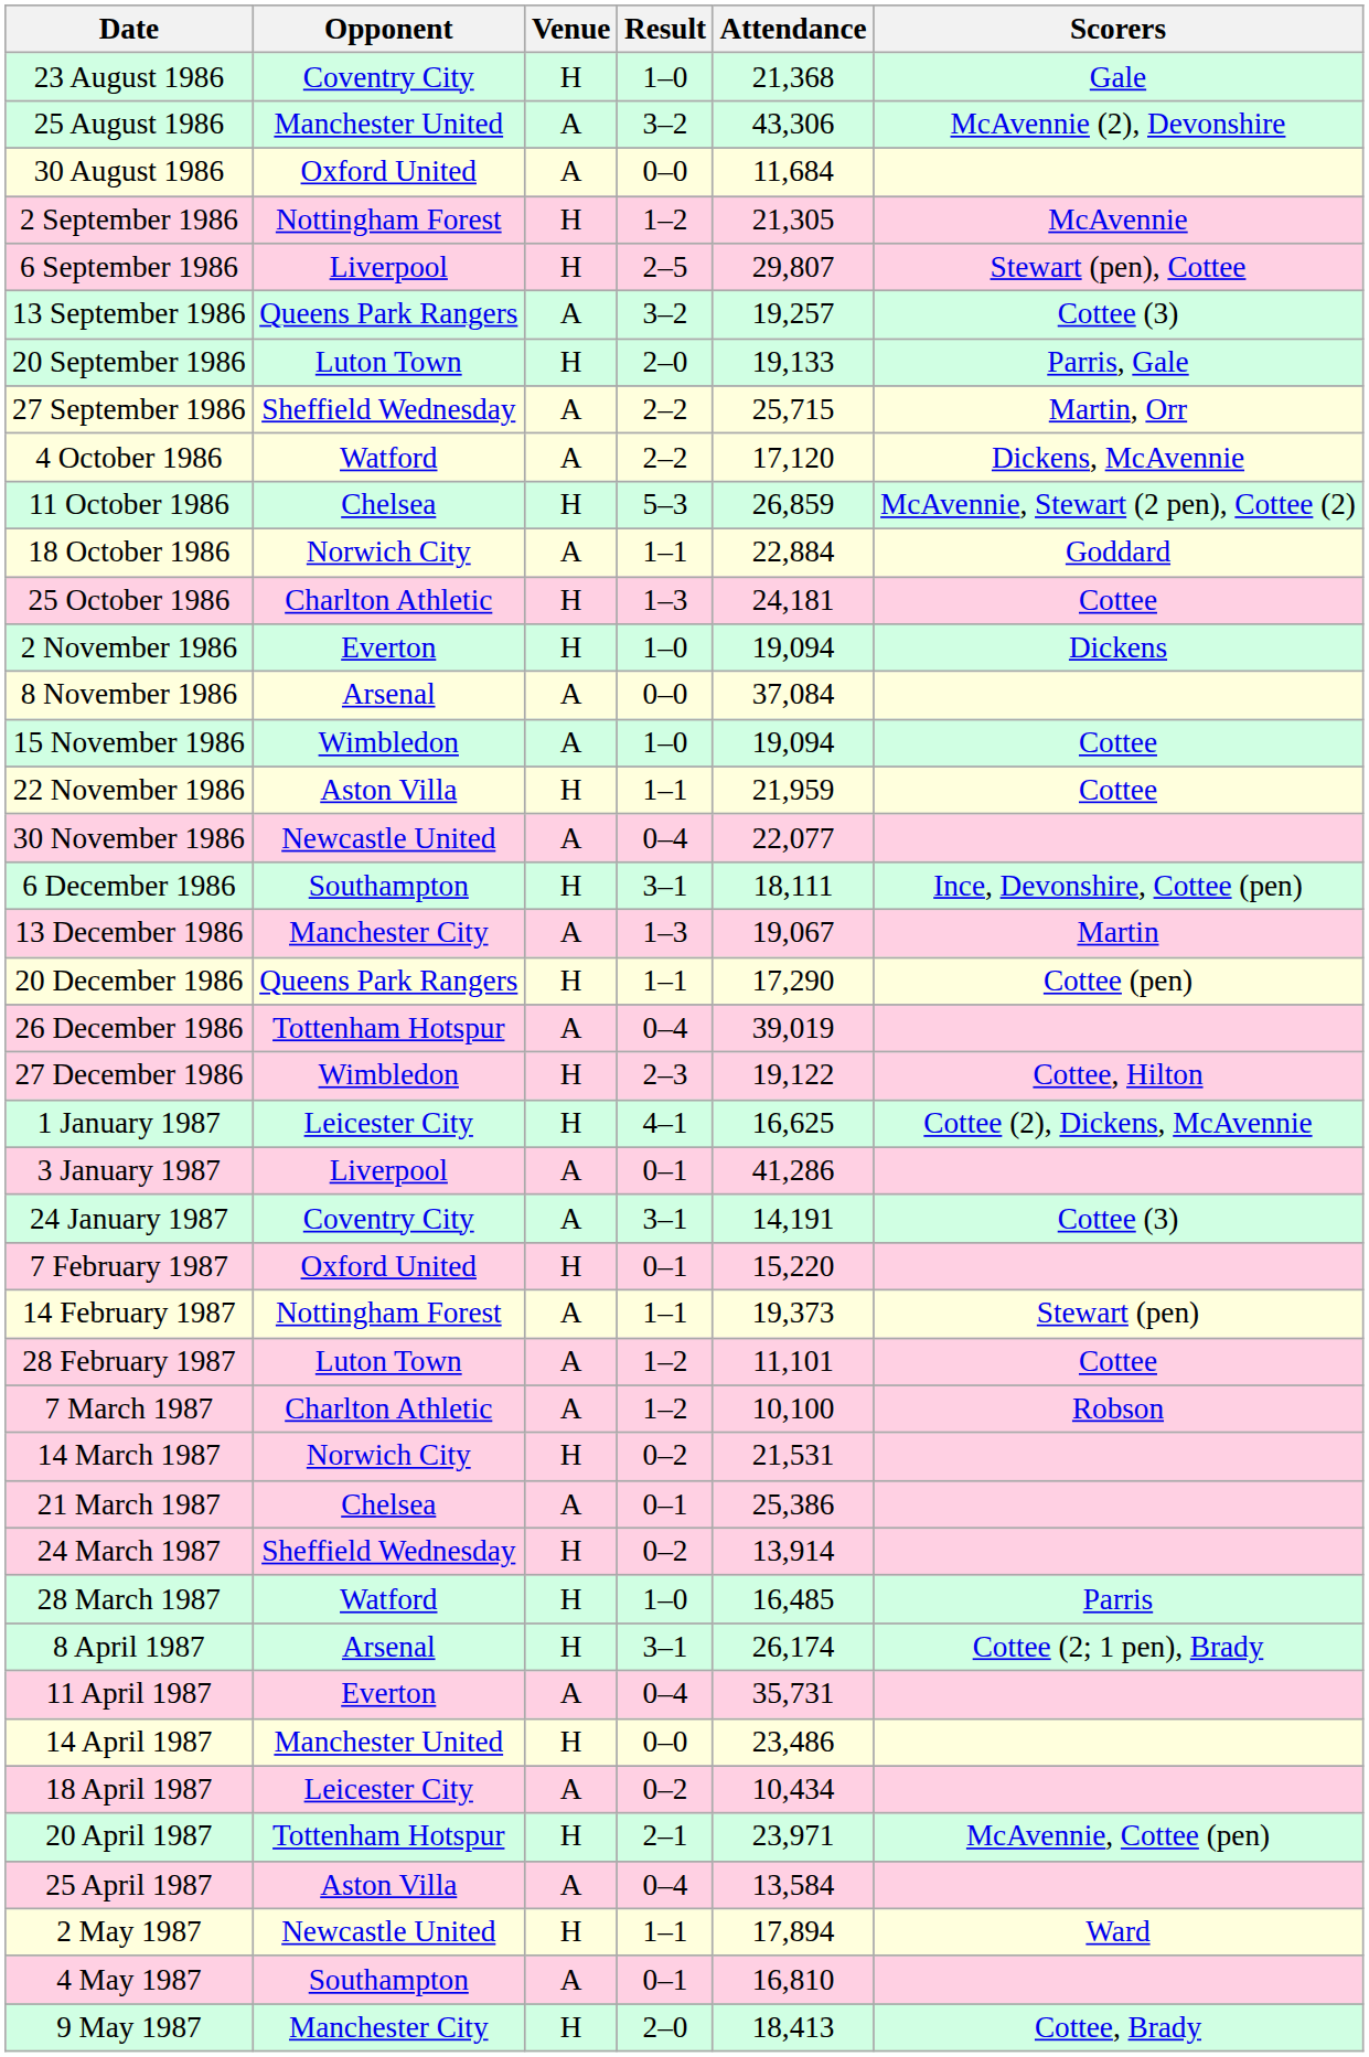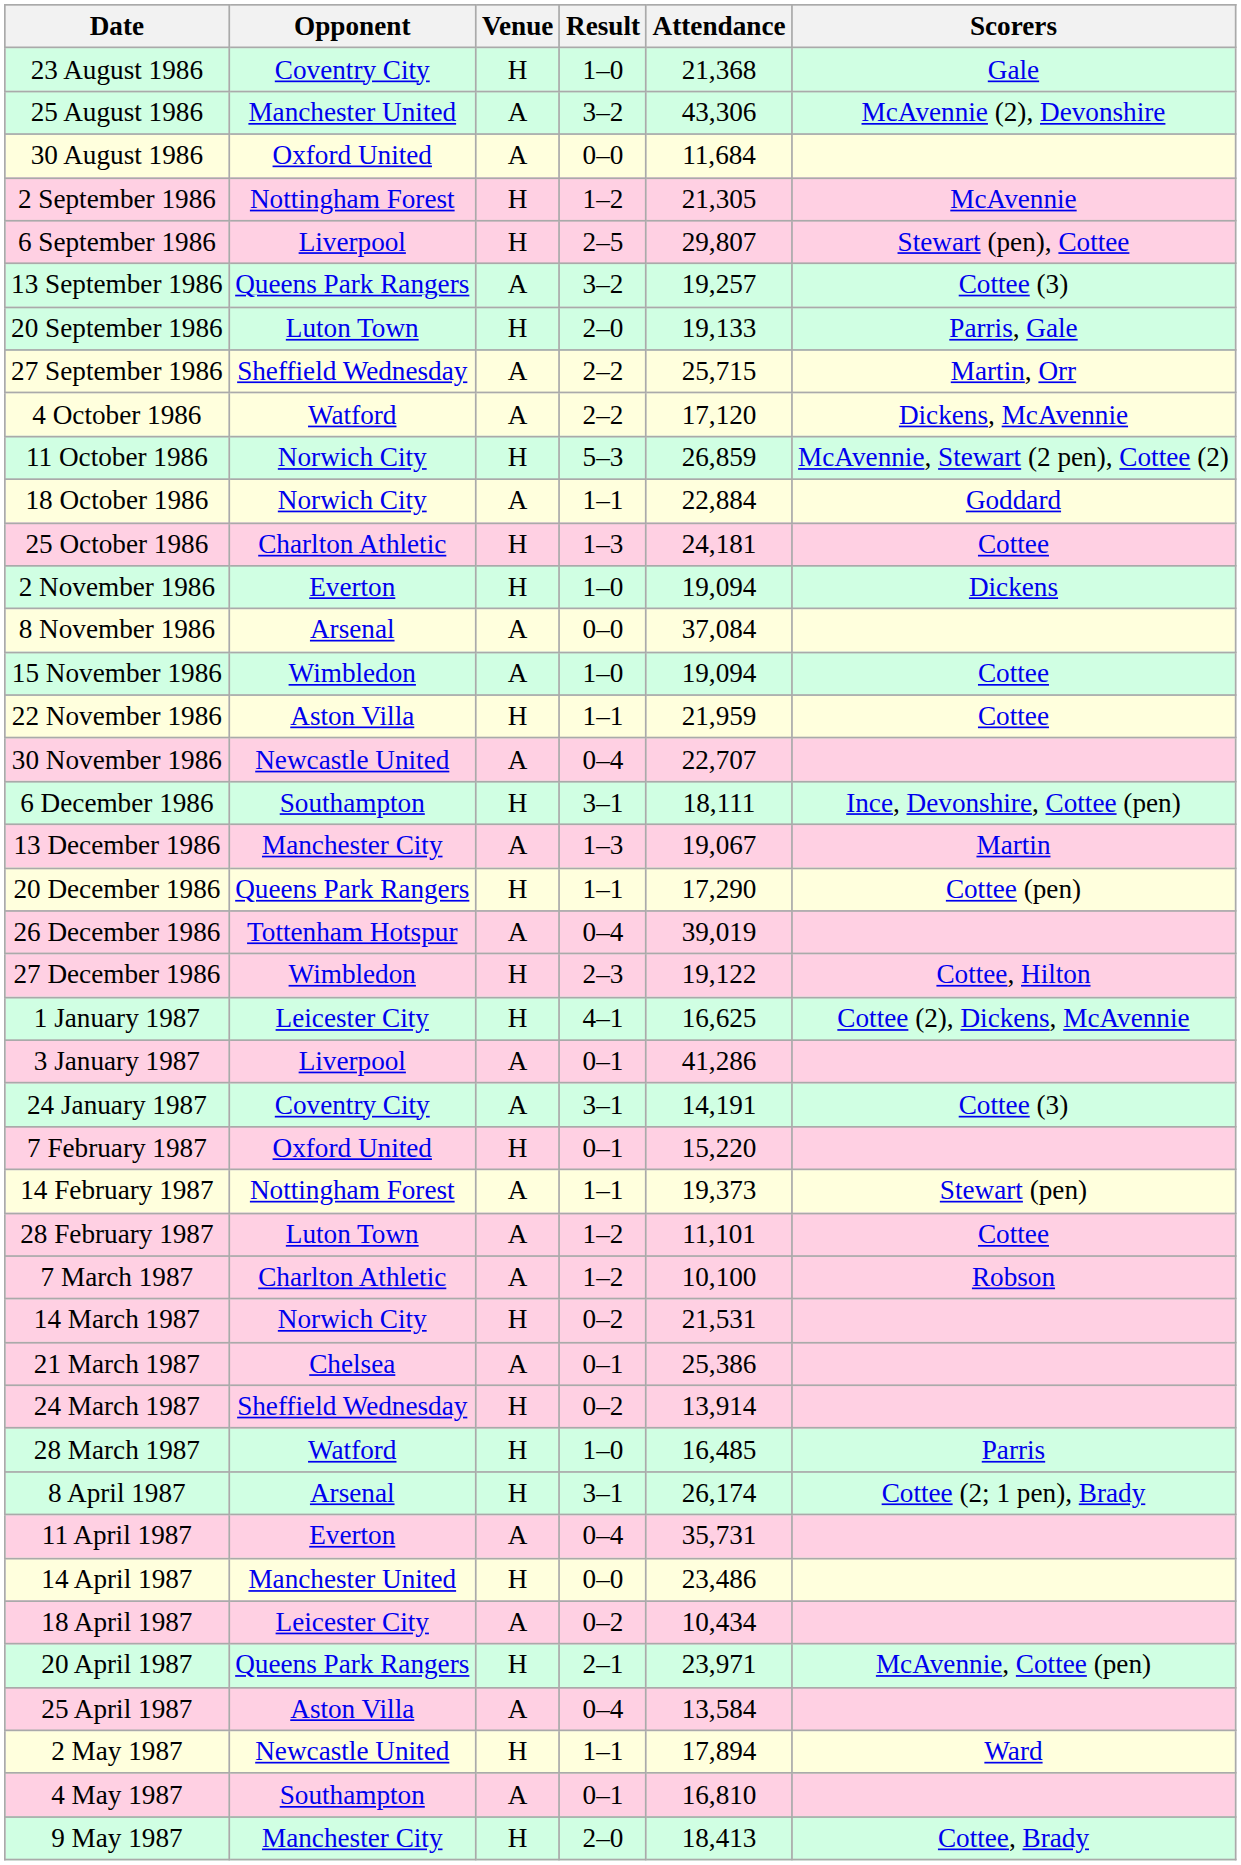 <table class="wikitable sortable" style="font-size:100%; text-align:center">
 <tr>
 <th>Date</th>
 <th>Opponent</th>
 <th>Venue</th>
 <th>Result</th>
 <th>Attendance</th>
 <th>Scorers</th>
 </tr>
 <tr style="background-color: #d0ffe3;">
 <td>23 August 1986</td>
 <td><a href='#'>Coventry City</a></td>
 <td>H</td>
 <td>1–0</td>
 <td>21,368</td>
 <td><a href='#'>Gale</a></td>
 </tr>
 <tr style="background-color: #d0ffe3;">
 <td>25 August 1986</td>
 <td><a href='#'>Manchester United</a></td>
 <td>A</td>
 <td>3–2</td>
 <td>43,306</td>
 <td><a href='#'>McAvennie</a> (2), <a href='#'>Devonshire</a></td>
 </tr>
 <tr style="background-color: #ffffdd;">
 <td>30 August 1986</td>
 <td><a href='#'>Oxford United</a></td>
 <td>A</td>
 <td>0–0</td>
 <td>11,684</td>
 <td></td>
 </tr>
 <tr style="background-color: #ffd0e3;">
 <td>2 September 1986</td>
 <td><a href='#'>Nottingham Forest</a></td>
 <td>H</td>
 <td>1–2</td>
 <td>21,305</td>
 <td><a href='#'>McAvennie</a></td>
 </tr>
 <tr style="background-color: #ffd0e3;">
 <td>6 September 1986</td>
 <td><a href='#'>Liverpool</a></td>
 <td>H</td>
 <td>2–5</td>
 <td>29,807</td>
 <td><a href='#'>Stewart</a> (pen), <a href='#'>Cottee</a></td>
 </tr>
 <tr style="background-color: #d0ffe3;">
 <td>13 September 1986</td>
 <td><a href='#'>Queens Park Rangers</a></td>
 <td>A</td>
 <td>3–2</td>
 <td>19,257</td>
 <td><a href='#'>Cottee</a> (3)</td>
 </tr>
 <tr style="background-color: #d0ffe3;">
 <td>20 September 1986</td>
 <td><a href='#'>Luton Town</a></td>
 <td>H</td>
 <td>2–0</td>
 <td>19,133</td>
 <td><a href='#'>Parris</a>, <a href='#'>Gale</a></td>
 </tr>
 <tr style="background-color: #ffffdd;">
 <td>27 September 1986</td>
 <td><a href='#'>Sheffield Wednesday</a></td>
 <td>A</td>
 <td>2–2</td>
 <td>25,715</td>
 <td><a href='#'>Martin</a>, <a href='#'>Orr</a></td>
 </tr>
 <tr style="background-color: #ffffdd;">
 <td>4 October 1986</td>
 <td><a href='#'>Watford</a></td>
 <td>A</td>
 <td>2–2</td>
 <td>17,120</td>
 <td><a href='#'>Dickens</a>, <a href='#'>McAvennie</a></td>
 </tr>
 <tr style="background-color: #d0ffe3;">
 <td>11 October 1986</td>
-<td><a href='#'>Chelsea</a></td>
+<td><a href='#'>Norwich City</a></td>
 <td>H</td>
 <td>5–3</td>
 <td>26,859</td>
 <td><a href='#'>McAvennie</a>, <a href='#'>Stewart</a> (2 pen), <a href='#'>Cottee</a> (2)</td>
 </tr>
 <tr style="background-color: #ffffdd;">
 <td>18 October 1986</td>
 <td><a href='#'>Norwich City</a></td>
 <td>A</td>
 <td>1–1</td>
 <td>22,884</td>
 <td><a href='#'>Goddard</a></td>
 </tr>
 <tr style="background-color: #ffd0e3;">
 <td>25 October 1986</td>
 <td><a href='#'>Charlton Athletic</a></td>
 <td>H</td>
 <td>1–3</td>
 <td>24,181</td>
 <td><a href='#'>Cottee</a></td>
 </tr>
 <tr style="background-color: #d0ffe3;">
 <td>2 November 1986</td>
 <td><a href='#'>Everton</a></td>
 <td>H</td>
 <td>1–0</td>
 <td>19,094</td>
 <td><a href='#'>Dickens</a></td>
 </tr>
 <tr style="background-color: #ffffdd;">
 <td>8 November 1986</td>
 <td><a href='#'>Arsenal</a></td>
 <td>A</td>
 <td>0–0</td>
 <td>37,084</td>
 <td></td>
 </tr>
 <tr style="background-color: #d0ffe3;">
 <td>15 November 1986</td>
 <td><a href='#'>Wimbledon</a></td>
 <td>A</td>
 <td>1–0</td>
 <td>19,094</td>
 <td><a href='#'>Cottee</a></td>
 </tr>
 <tr style="background-color: #ffffdd;">
 <td>22 November 1986</td>
 <td><a href='#'>Aston Villa</a></td>
 <td>H</td>
 <td>1–1</td>
 <td>21,959</td>
 <td><a href='#'>Cottee</a></td>
 </tr>
 <tr style="background-color: #ffd0e3;">
 <td>30 November 1986</td>
 <td><a href='#'>Newcastle United</a></td>
 <td>A</td>
 <td>0–4</td>
-<td>22,077</td>
+<td>22,707</td>
 <td></td>
 </tr>
 <tr style="background-color: #d0ffe3;">
 <td>6 December 1986</td>
 <td><a href='#'>Southampton</a></td>
 <td>H</td>
 <td>3–1</td>
 <td>18,111</td>
 <td><a href='#'>Ince</a>, <a href='#'>Devonshire</a>, <a href='#'>Cottee</a> (pen)</td>
 </tr>
 <tr style="background-color: #ffd0e3;">
 <td>13 December 1986</td>
 <td><a href='#'>Manchester City</a></td>
 <td>A</td>
 <td>1–3</td>
 <td>19,067</td>
 <td><a href='#'>Martin</a></td>
 </tr>
 <tr style="background-color: #ffffdd;">
 <td>20 December 1986</td>
 <td><a href='#'>Queens Park Rangers</a></td>
 <td>H</td>
 <td>1–1</td>
 <td>17,290</td>
 <td><a href='#'>Cottee</a> (pen)</td>
 </tr>
 <tr style="background-color: #ffd0e3;">
 <td>26 December 1986</td>
 <td><a href='#'>Tottenham Hotspur</a></td>
 <td>A</td>
 <td>0–4</td>
 <td>39,019</td>
 <td></td>
 </tr>
 <tr style="background-color: #ffd0e3;">
 <td>27 December 1986</td>
 <td><a href='#'>Wimbledon</a></td>
 <td>H</td>
 <td>2–3</td>
 <td>19,122</td>
 <td><a href='#'>Cottee</a>, <a href='#'>Hilton</a></td>
 </tr>
 <tr style="background-color: #d0ffe3;">
 <td>1 January 1987</td>
 <td><a href='#'>Leicester City</a></td>
 <td>H</td>
 <td>4–1</td>
 <td>16,625</td>
 <td><a href='#'>Cottee</a> (2), <a href='#'>Dickens</a>, <a href='#'>McAvennie</a></td>
 </tr>
 <tr style="background-color: #ffd0e3;">
 <td>3 January 1987</td>
 <td><a href='#'>Liverpool</a></td>
 <td>A</td>
 <td>0–1</td>
 <td>41,286</td>
 <td></td>
 </tr>
 <tr style="background-color: #d0ffe3;">
 <td>24 January 1987</td>
 <td><a href='#'>Coventry City</a></td>
 <td>A</td>
 <td>3–1</td>
 <td>14,191</td>
 <td><a href='#'>Cottee</a> (3)</td>
 </tr>
 <tr style="background-color: #ffd0e3;">
 <td>7 February 1987</td>
 <td><a href='#'>Oxford United</a></td>
 <td>H</td>
 <td>0–1</td>
 <td>15,220</td>
 <td></td>
 </tr>
 <tr style="background-color: #ffffdd;">
 <td>14 February 1987</td>
 <td><a href='#'>Nottingham Forest</a></td>
 <td>A</td>
 <td>1–1</td>
 <td>19,373</td>
 <td><a href='#'>Stewart</a> (pen)</td>
 </tr>
 <tr style="background-color: #ffd0e3;">
 <td>28 February 1987</td>
 <td><a href='#'>Luton Town</a></td>
 <td>A</td>
 <td>1–2</td>
 <td>11,101</td>
 <td><a href='#'>Cottee</a></td>
 </tr>
 <tr style="background-color: #ffd0e3;">
 <td>7 March 1987</td>
 <td><a href='#'>Charlton Athletic</a></td>
 <td>A</td>
 <td>1–2</td>
 <td>10,100</td>
 <td><a href='#'>Robson</a></td>
 </tr>
 <tr style="background-color: #ffd0e3;">
 <td>14 March 1987</td>
 <td><a href='#'>Norwich City</a></td>
 <td>H</td>
 <td>0–2</td>
 <td>21,531</td>
 <td></td>
 </tr>
 <tr style="background-color: #ffd0e3;">
 <td>21 March 1987</td>
 <td><a href='#'>Chelsea</a></td>
 <td>A</td>
 <td>0–1</td>
 <td>25,386</td>
 <td></td>
 </tr>
 <tr style="background-color: #ffd0e3;">
 <td>24 March 1987</td>
 <td><a href='#'>Sheffield Wednesday</a></td>
 <td>H</td>
 <td>0–2</td>
 <td>13,914</td>
 <td></td>
 </tr>
 <tr style="background-color: #d0ffe3;">
 <td>28 March 1987</td>
 <td><a href='#'>Watford</a></td>
 <td>H</td>
 <td>1–0</td>
 <td>16,485</td>
 <td><a href='#'>Parris</a></td>
 </tr>
 <tr style="background-color: #d0ffe3;">
 <td>8 April 1987</td>
 <td><a href='#'>Arsenal</a></td>
 <td>H</td>
 <td>3–1</td>
 <td>26,174</td>
 <td><a href='#'>Cottee</a> (2; 1 pen), <a href='#'>Brady</a></td>
 </tr>
 <tr style="background-color: #ffd0e3;">
 <td>11 April 1987</td>
 <td><a href='#'>Everton</a></td>
 <td>A</td>
 <td>0–4</td>
 <td>35,731</td>
 <td></td>
 </tr>
 <tr style="background-color: #ffffdd;">
 <td>14 April 1987</td>
 <td><a href='#'>Manchester United</a></td>
 <td>H</td>
 <td>0–0</td>
 <td>23,486</td>
 <td></td>
 </tr>
 <tr style="background-color: #ffd0e3;">
 <td>18 April 1987</td>
 <td><a href='#'>Leicester City</a></td>
 <td>A</td>
 <td>0–2</td>
 <td>10,434</td>
 <td></td>
 </tr>
 <tr style="background-color: #d0ffe3;">
 <td>20 April 1987</td>
-<td><a href='#'>Tottenham Hotspur</a></td>
+<td><a href='#'>Queens Park Rangers</a></td>
 <td>H</td>
 <td>2–1</td>
 <td>23,971</td>
 <td><a href='#'>McAvennie</a>, <a href='#'>Cottee</a> (pen)</td>
 </tr>
 <tr style="background-color: #ffd0e3;">
 <td>25 April 1987</td>
 <td><a href='#'>Aston Villa</a></td>
 <td>A</td>
 <td>0–4</td>
 <td>13,584</td>
 <td></td>
 </tr>
 <tr style="background-color: #ffffdd;">
 <td>2 May 1987</td>
 <td><a href='#'>Newcastle United</a></td>
 <td>H</td>
 <td>1–1</td>
 <td>17,894</td>
 <td><a href='#'>Ward</a></td>
 </tr>
 <tr style="background-color: #ffd0e3;">
 <td>4 May 1987</td>
 <td><a href='#'>Southampton</a></td>
 <td>A</td>
 <td>0–1</td>
 <td>16,810</td>
 <td></td>
 </tr>
 <tr style="background-color: #d0ffe3;">
 <td>9 May 1987</td>
 <td><a href='#'>Manchester City</a></td>
 <td>H</td>
 <td>2–0</td>
 <td>18,413</td>
 <td><a href='#'>Cottee</a>, <a href='#'>Brady</a></td>
 </tr>
 </table>
